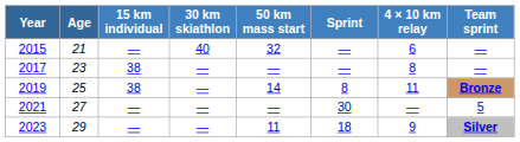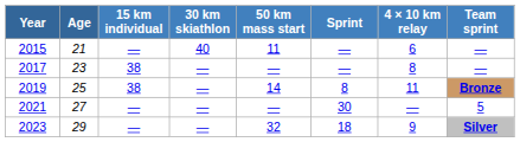 <table class="wikitable" style="font-size:95%; text-align:center; border:grey solid 1px; border-collapse:collapse; background:#ffffff;">
 <tr>
 <th style="background-color:#369; color:white; width:60px;"> Year </th>
 <th style="background-color:#369; color:white; width:40px;"> Age </th>
 <th style="background-color:#4180be; color:white; width:75px;"> 15 km <br> individual </th>
 <th style="background-color:#4180be; color:white; width:75px;"> 30 km <br> skiathlon </th>
 <th style="background-color:#4180be; color:white; width:75px;"> 50 km <br> mass start </th>
 <th style="background-color:#4180be; color:white; width:75px;"> Sprint </th>
 <th style="background-color:#4180be; color:white; width:75px;"> 4 × 10 km <br> relay </th>
 <th style="background-color:#4180be; color:white; width:75px;"> Team <br> sprint </th>
 </tr>
 <tr>
 <td><a href='#'>2015</a></td>
 <td><em>21</em></td>
 <td><a href='#'>—</a></td>
 <td><a href='#'>40</a></td>
-<td><a href='#'>32</a></td>
+<td><a href='#'>11</a></td>
 <td><a href='#'>—</a></td>
 <td><a href='#'>6</a></td>
 <td><a href='#'>—</a></td>
 </tr>
 <tr>
 <td><a href='#'>2017</a></td>
 <td><em>23</em></td>
 <td><a href='#'>38</a></td>
 <td><a href='#'>—</a></td>
 <td><a href='#'>—</a></td>
 <td><a href='#'>—</a></td>
 <td><a href='#'>8</a></td>
 <td><a href='#'>—</a></td>
 </tr>
 <tr>
 <td><a href='#'>2019</a></td>
 <td><em>25</em></td>
 <td><a href='#'>38</a></td>
 <td><a href='#'>—</a></td>
 <td><a href='#'>14</a></td>
 <td><a href='#'>8</a></td>
 <td><a href='#'>11</a></td>
 <td style="background:#c96;"><a href='#'><strong>Bronze</strong></a></td>
 </tr>
 <tr>
 <td><a href='#'>2021</a></td>
 <td><em>27</em></td>
 <td><a href='#'>—</a></td>
 <td><a href='#'>—</a></td>
 <td><a href='#'>—</a></td>
 <td><a href='#'>30</a></td>
 <td><a href='#'>—</a></td>
 <td><a href='#'>5</a></td>
 </tr>
 <tr>
 <td><a href='#'>2023</a></td>
 <td><em>29</em></td>
 <td><a href='#'>—</a></td>
 <td><a href='#'>—</a></td>
-<td><a href='#'>11</a></td>
+<td><a href='#'>32</a></td>
 <td><a href='#'>18</a></td>
 <td><a href='#'>9</a></td>
 <td style="background:silver;"><a href='#'><strong>Silver</strong></a></td>
 </tr>
 </table>
